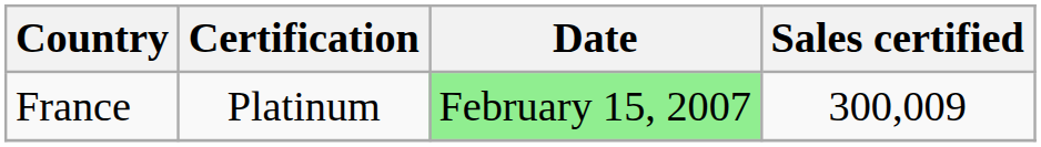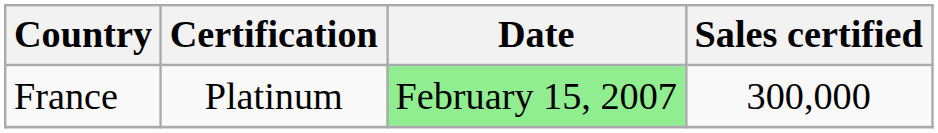 <table class="wikitable sortable">
 <tr>
 <th bgcolor="#ebf5ff">Country</th>
 <th bgcolor="#ebf5ff">Certification</th>
 <th bgcolor="#ebf5ff">Date</th>
 <th bgcolor="#ebf5ff">Sales certified</th>
 </tr>
 <tr>
 <td>France</td>
 <td align="center">Platinum</td>
 <td align="center" style="background: lightgreen;">February 15, 2007</td>
-<td align="center">300,009</td>
+<td align="center">300,000</td>
 </tr>
 <tr>
 </tr>
 </table>
